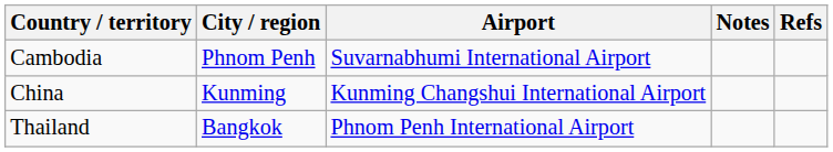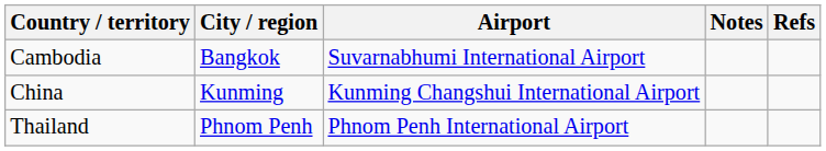 <table class="sortable wikitable ">
 <tr>
 <th>Country / territory</th>
 <th>City / region</th>
 <th>Airport</th>
 <th>Notes</th>
 <th>Refs</th>
 </tr>
 <tr>
 <td rowspan="1">Cambodia</td>
-<td><a href='#'>Phnom Penh</a></td>
+<td><a href='#'>Bangkok</a></td>
 <td><a href='#'>Suvarnabhumi International Airport</a></td>
 <td></td>
 <td align=center></td>
 </tr>
 <tr>
 <td rowspan="1">China</td>
 <td><a href='#'>Kunming</a></td>
 <td><a href='#'>Kunming Changshui International Airport</a></td>
 <td align=center></td>
 <td align=center></td>
 </tr>
 <tr>
 <td rowspan="1">Thailand</td>
-<td><a href='#'>Bangkok</a></td>
+<td><a href='#'>Phnom Penh</a></td>
 <td><a href='#'>Phnom Penh International Airport</a></td>
 <td align=center></td>
 </tr>
 </table>
